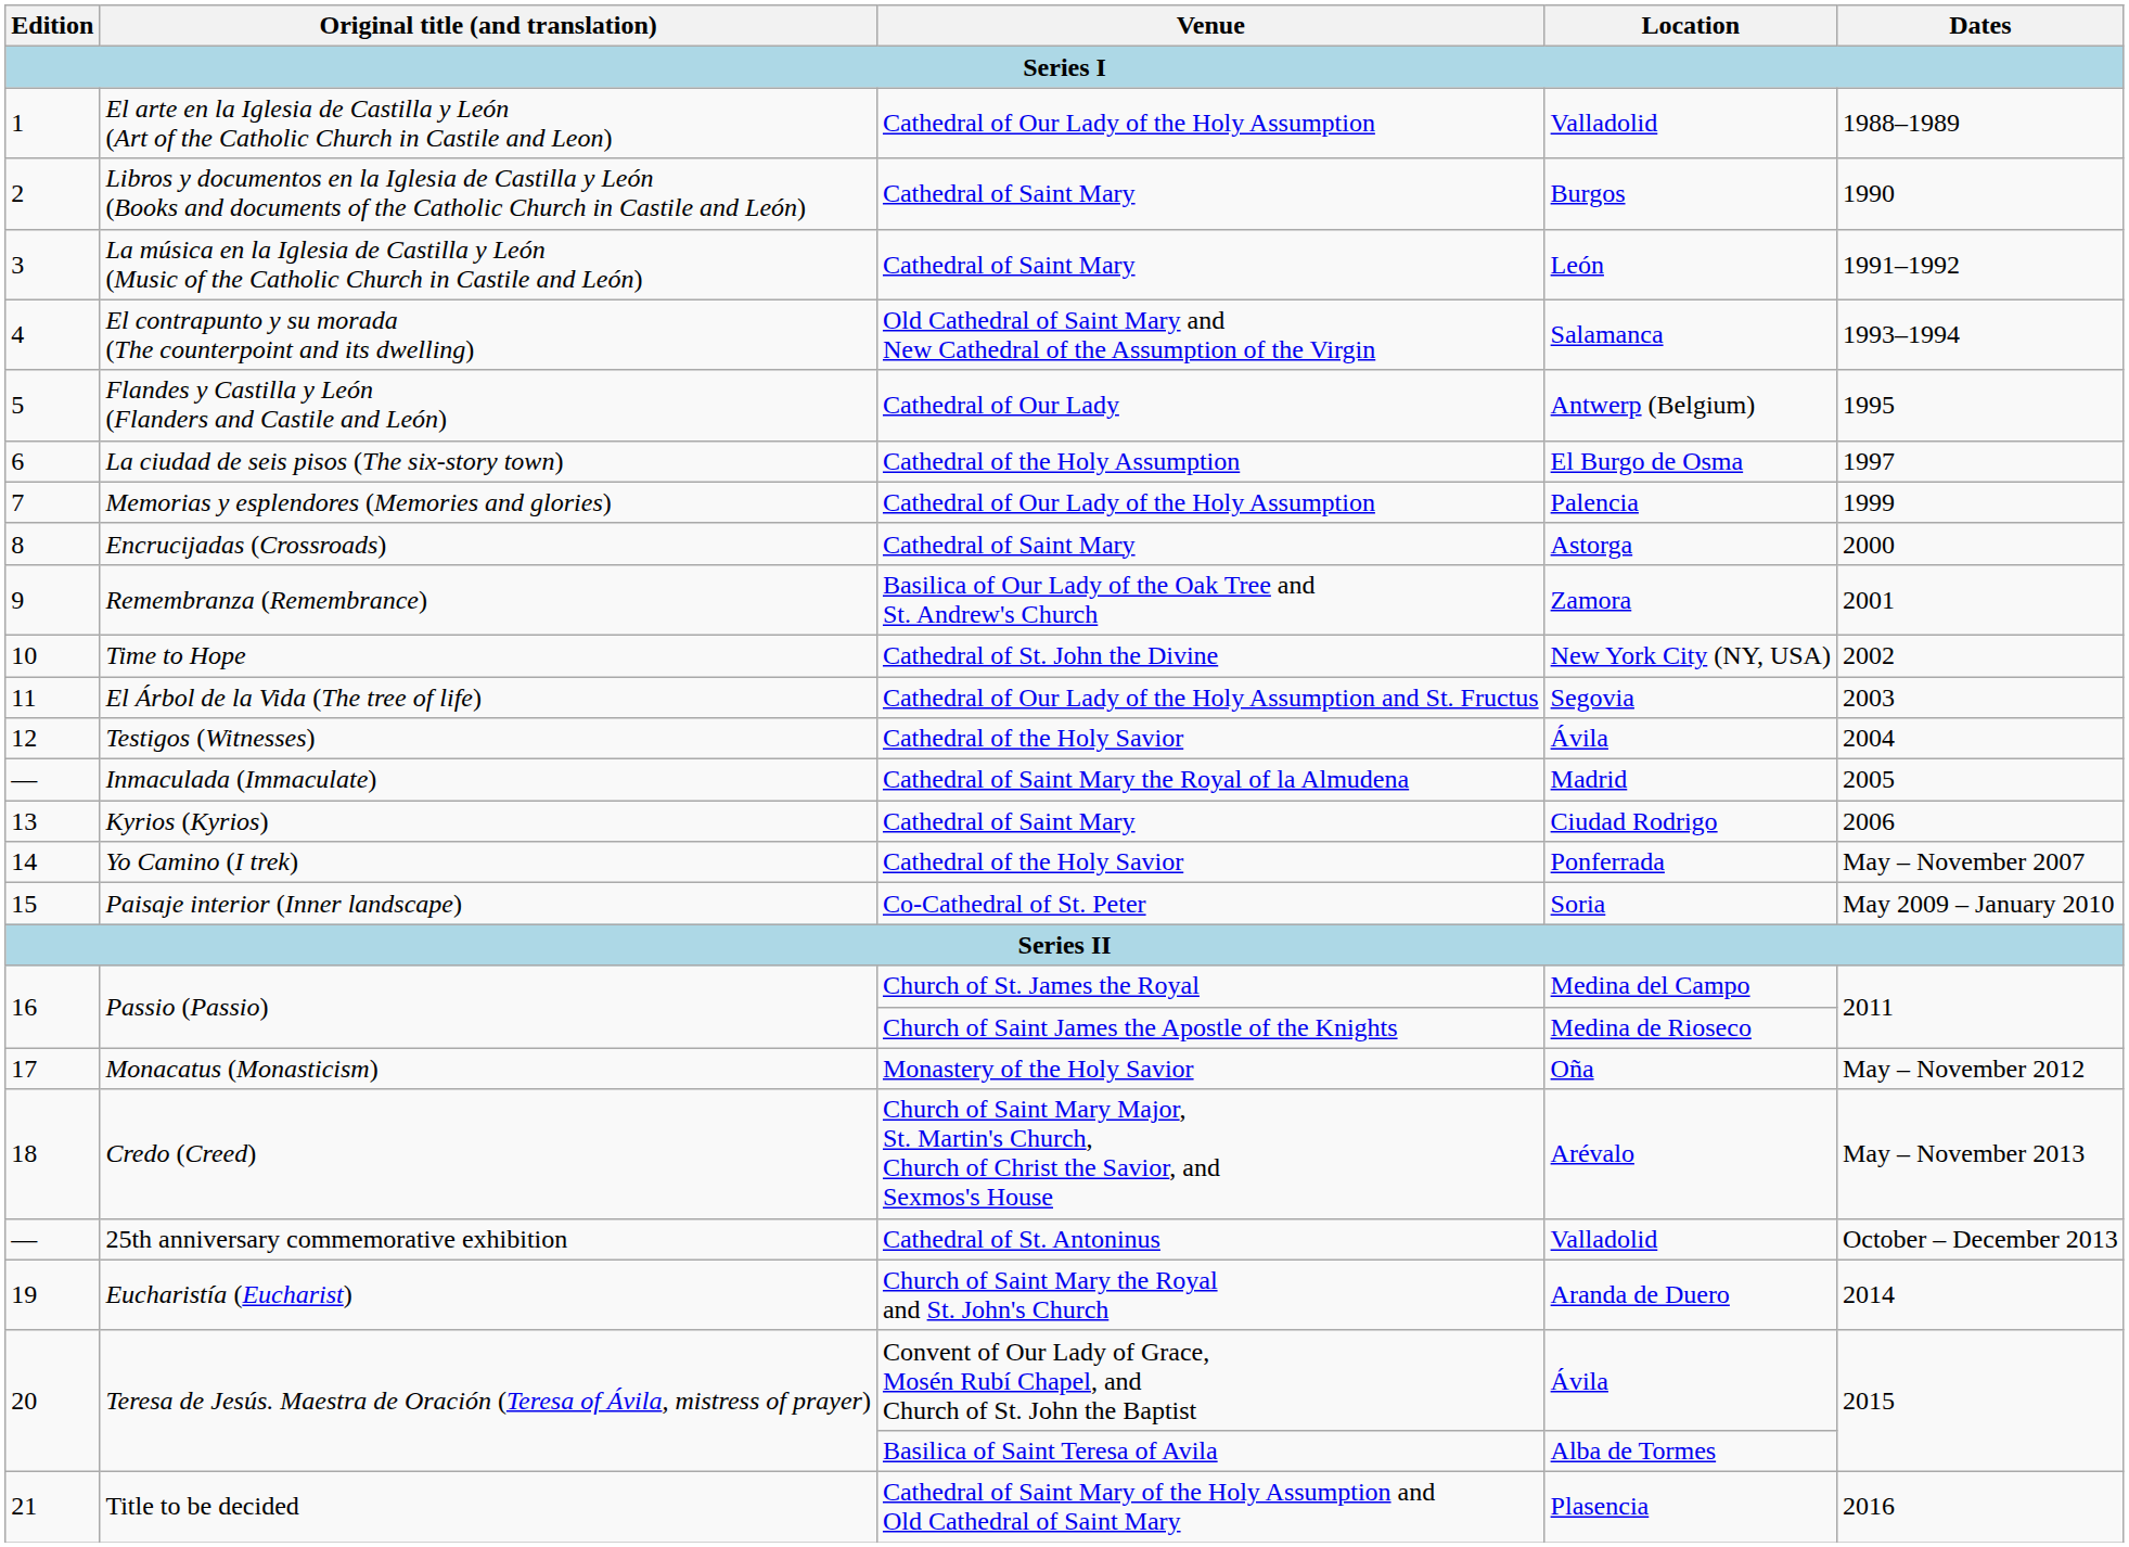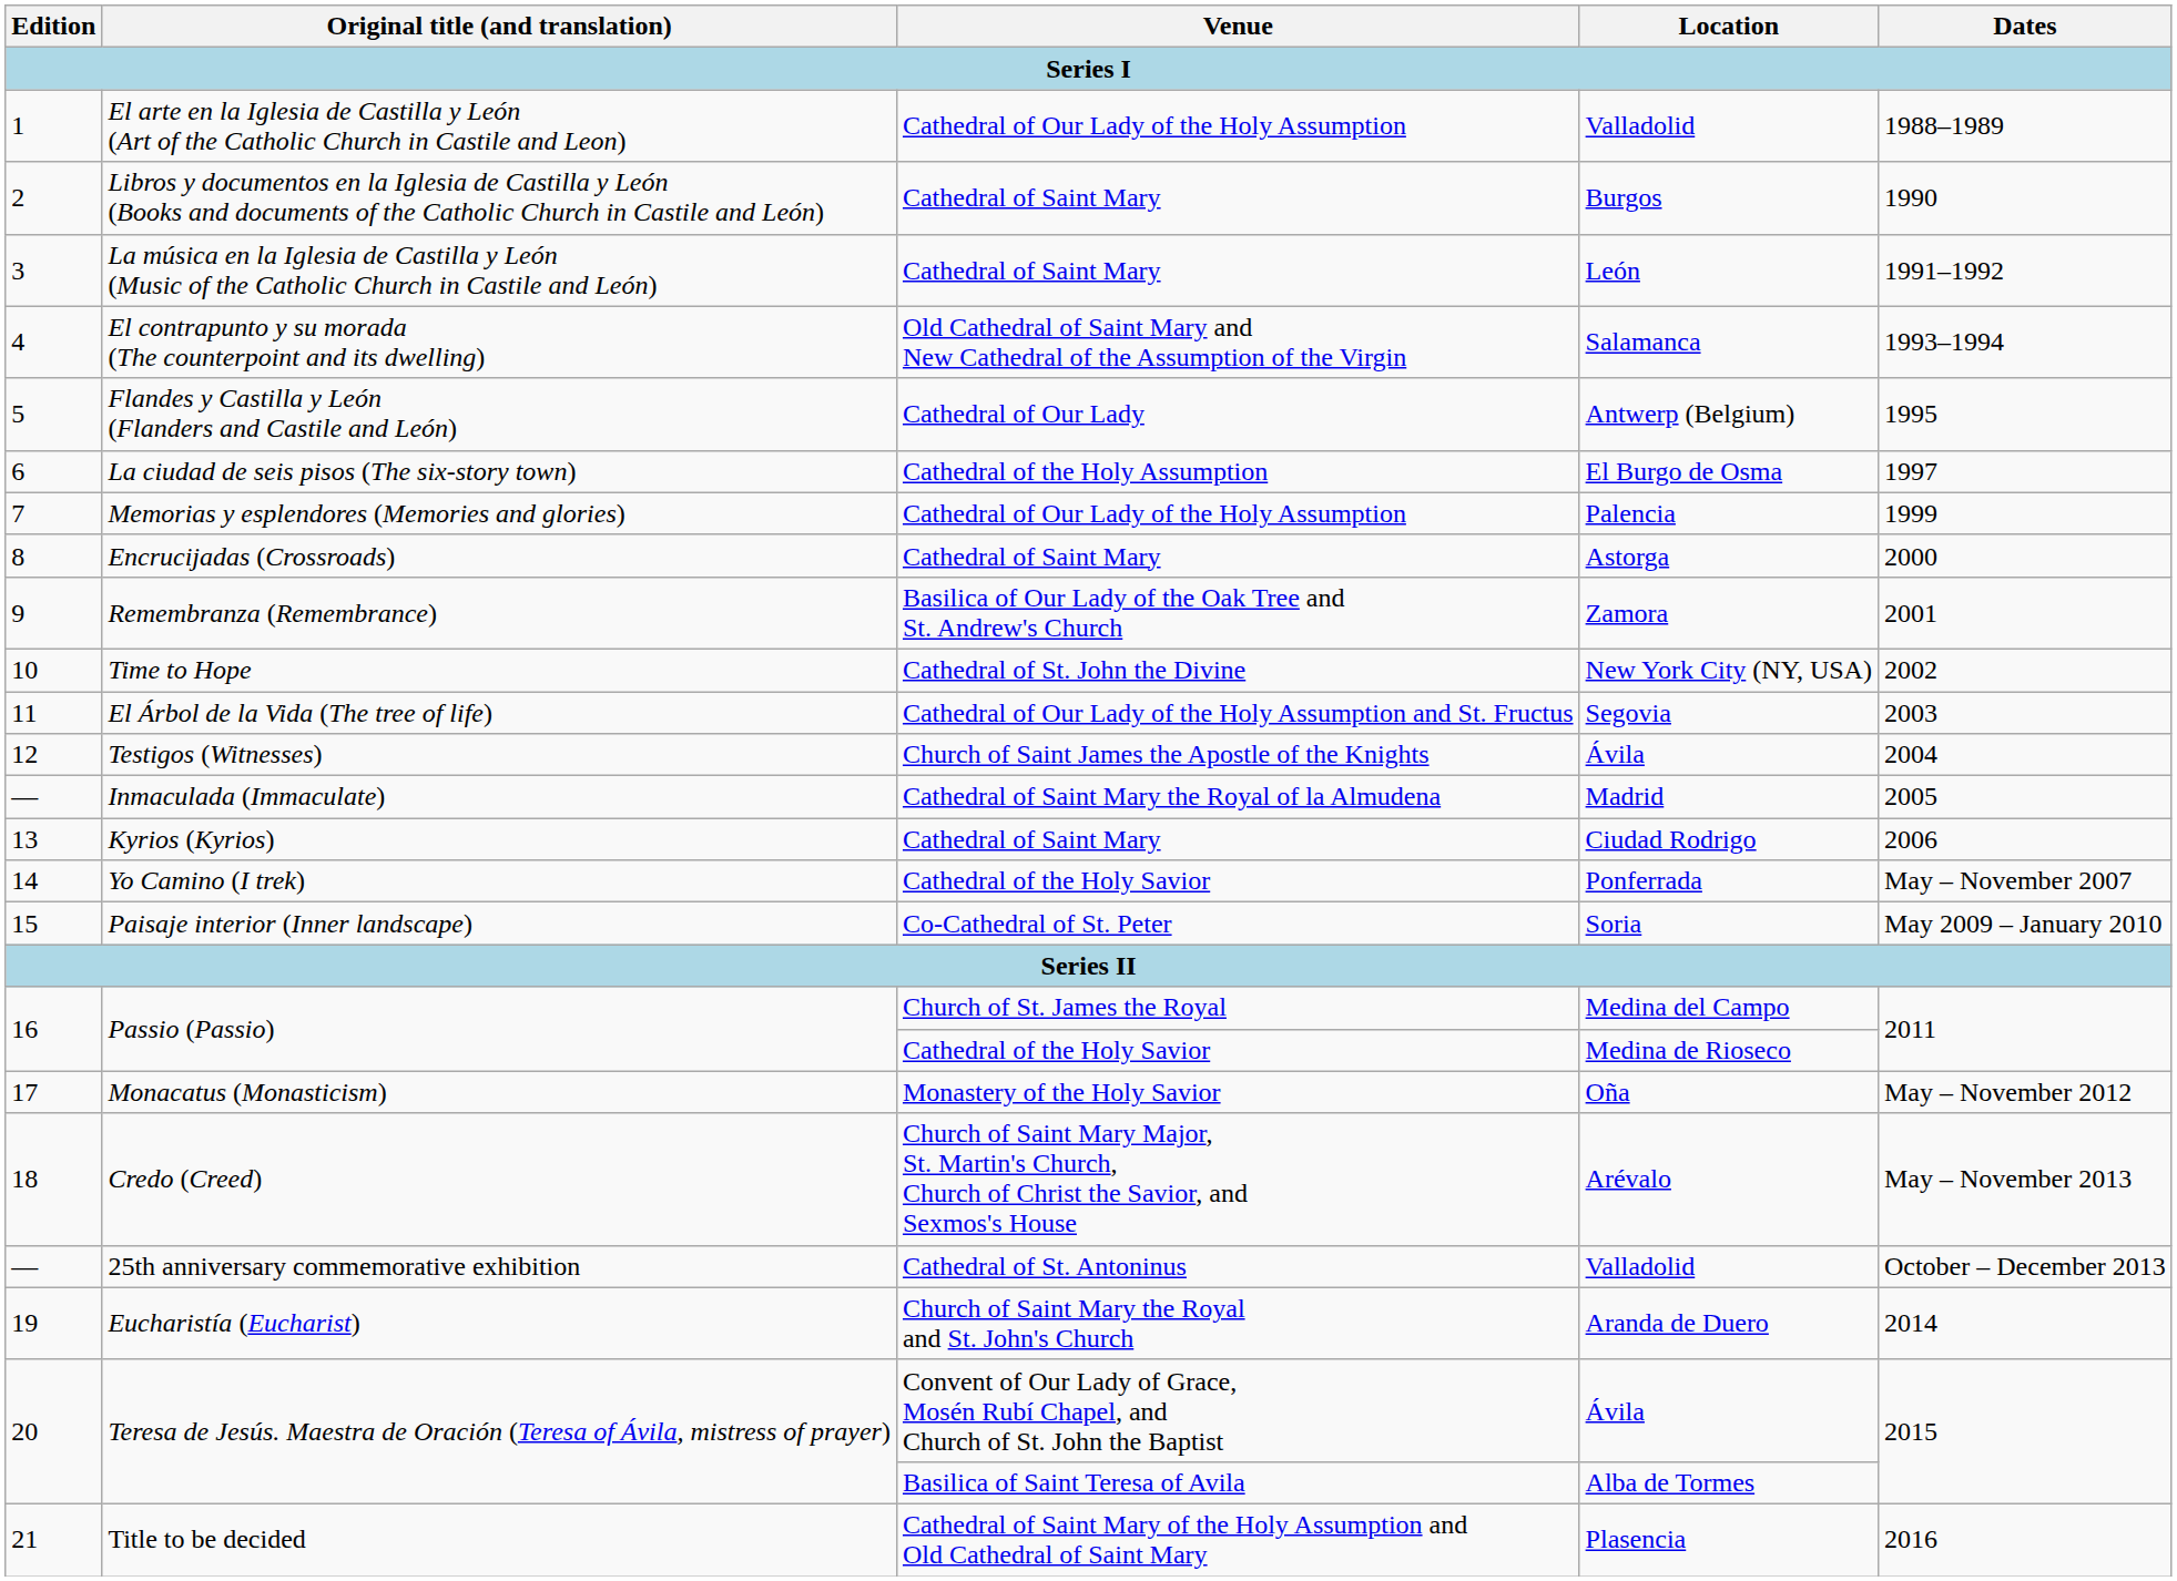 <table class="wikitable">
 <tr>
 <th>Edition</th>
 <th>Original title (and translation)</th>
 <th>Venue</th>
 <th>Location</th>
 <th>Dates</th>
 </tr>
 <tr>
 <th colspan="5" style="background-color:lightblue">Series I</th>
 </tr>
 <tr>
 <td>1</td>
 <td><em>El arte en la Iglesia de Castilla y León</em> <br> (<em>Art of the Catholic Church in Castile and Leon</em>)</td>
 <td><a href='#'>Cathedral of Our Lady of the Holy Assumption</a></td>
 <td><a href='#'>Valladolid</a></td>
 <td>1988–1989</td>
 </tr>
 <tr>
 <td>2</td>
 <td><em>Libros y documentos en la Iglesia de Castilla y León</em> <br>  (<em>Books and documents of the Catholic Church in Castile and León</em>)</td>
 <td><a href='#'>Cathedral of Saint Mary</a></td>
 <td><a href='#'>Burgos</a></td>
 <td>1990</td>
 </tr>
 <tr>
 <td>3</td>
 <td><em>La música en la Iglesia de Castilla y León</em> <br> (<em>Music of the Catholic Church in Castile and León</em>)</td>
 <td><a href='#'>Cathedral of Saint Mary</a></td>
 <td><a href='#'>León</a></td>
 <td>1991–1992</td>
 </tr>
 <tr>
 <td>4</td>
 <td><em>El contrapunto y su morada</em> <br> (<em>The counterpoint and its dwelling</em>)</td>
 <td><a href='#'>Old Cathedral of Saint Mary</a> and <br> <a href='#'>New Cathedral of the Assumption of the Virgin</a></td>
 <td><a href='#'>Salamanca</a></td>
 <td>1993–1994</td>
 </tr>
 <tr>
 <td>5</td>
 <td><em>Flandes y Castilla y León</em> <br> (<em>Flanders and Castile and León</em>)</td>
 <td><a href='#'>Cathedral of Our Lady</a></td>
 <td><a href='#'>Antwerp</a> (Belgium)</td>
 <td>1995</td>
 </tr>
 <tr>
 <td>6</td>
 <td><em>La ciudad de seis pisos</em> (<em>The six-story town</em>)</td>
 <td><a href='#'>Cathedral of the Holy Assumption</a></td>
 <td><a href='#'>El Burgo de Osma</a></td>
 <td>1997</td>
 </tr>
 <tr>
 <td>7</td>
 <td><em>Memorias y esplendores</em> (<em>Memories and glories</em>)</td>
 <td><a href='#'>Cathedral of Our Lady of the Holy Assumption</a></td>
 <td><a href='#'>Palencia</a></td>
 <td>1999</td>
 </tr>
 <tr>
 <td>8</td>
 <td><em>Encrucijadas</em> (<em>Crossroads</em>)</td>
 <td><a href='#'>Cathedral of Saint Mary</a></td>
 <td><a href='#'>Astorga</a></td>
 <td>2000</td>
 </tr>
 <tr>
 <td>9</td>
 <td><em>Remembranza</em> (<em>Remembrance</em>)</td>
 <td><a href='#'>Basilica of Our Lady of the Oak Tree</a> and <br> <a href='#'>St. Andrew's Church</a></td>
 <td><a href='#'>Zamora</a></td>
 <td>2001</td>
 </tr>
 <tr>
 <td>10</td>
 <td><em>Time to Hope</em></td>
 <td><a href='#'>Cathedral of St. John the Divine</a></td>
 <td><a href='#'>New York City</a> (NY, USA)</td>
 <td>2002</td>
 </tr>
 <tr>
 <td>11</td>
 <td><em>El Árbol de la Vida</em> (<em>The tree of life</em>)</td>
 <td><a href='#'>Cathedral of Our Lady of the Holy Assumption and St. Fructus</a></td>
 <td><a href='#'>Segovia</a></td>
 <td>2003</td>
 </tr>
 <tr>
 <td>12</td>
 <td><em>Testigos</em> (<em>Witnesses</em>)</td>
-<td><a href='#'>Cathedral of the Holy Savior</a></td>
+<td><a href='#'>Church of Saint James the Apostle of the Knights</a></td>
 <td><a href='#'>Ávila</a></td>
 <td>2004</td>
 </tr>
 <tr>
 <td>—</td>
 <td><em>Inmaculada</em> (<em>Immaculate</em>)</td>
 <td><a href='#'>Cathedral of Saint Mary the Royal of la Almudena</a></td>
 <td><a href='#'>Madrid</a></td>
 <td>2005</td>
 </tr>
 <tr>
 <td>13</td>
 <td><em>Kyrios</em> (<em>Kyrios</em>)</td>
 <td><a href='#'>Cathedral of Saint Mary</a></td>
 <td><a href='#'>Ciudad Rodrigo</a></td>
 <td>2006</td>
 </tr>
 <tr>
 <td>14</td>
 <td><em>Yo Camino</em> (<em>I trek</em>)</td>
 <td><a href='#'>Cathedral of the Holy Savior</a></td>
 <td><a href='#'>Ponferrada</a></td>
 <td>May – November 2007</td>
 </tr>
 <tr>
 <td>15</td>
 <td><em>Paisaje interior</em> (<em>Inner landscape</em>)</td>
 <td><a href='#'>Co-Cathedral of St. Peter</a></td>
 <td><a href='#'>Soria</a></td>
 <td>May 2009 – January 2010</td>
 </tr>
 <tr>
 <th colspan="5" style="background-color:lightblue">Series II</th>
 </tr>
 <tr>
 <td rowspan="2">16</td>
 <td rowspan="2"><em>Passio</em> (<em>Passio</em>)</td>
 <td><a href='#'>Church of St. James the Royal</a></td>
 <td><a href='#'>Medina del Campo</a></td>
 <td rowspan="2">2011</td>
 </tr>
 <tr>
-<td><a href='#'>Church of Saint James the Apostle of the Knights</a></td>
+<td><a href='#'>Cathedral of the Holy Savior</a></td>
 <td><a href='#'>Medina de Rioseco</a></td>
 </tr>
 <tr>
 <td>17</td>
 <td><em>Monacatus</em> (<em>Monasticism</em>)</td>
 <td><a href='#'>Monastery of the Holy Savior</a></td>
 <td><a href='#'>Oña</a></td>
 <td>May – November 2012</td>
 </tr>
 <tr>
 <td>18</td>
 <td><em>Credo</em> (<em>Creed</em>)</td>
 <td><a href='#'>Church of Saint Mary Major</a>, <br> <a href='#'>St. Martin's Church</a>, <br> <a href='#'>Church of Christ the Savior</a>, and <br> <a href='#'>Sexmos's House</a></td>
 <td><a href='#'>Arévalo</a></td>
 <td>May – November 2013</td>
 </tr>
 <tr>
 <td>—</td>
 <td>25th anniversary commemorative exhibition</td>
 <td><a href='#'>Cathedral of St. Antoninus</a></td>
 <td><a href='#'>Valladolid</a></td>
 <td>October – December 2013</td>
 </tr>
 <tr>
 <td>19</td>
 <td><em>Eucharistía</em> (<em><a href='#'>Eucharist</a></em>)</td>
 <td><a href='#'>Church of Saint Mary the Royal</a> <br> and <a href='#'>St. John's Church</a></td>
 <td><a href='#'>Aranda de Duero</a></td>
 <td>2014</td>
 </tr>
 <tr>
 <td rowspan="2">20</td>
 <td rowspan="2"><em>Teresa de Jesús. Maestra de Oración</em> (<em><a href='#'>Teresa of Ávila</a>, mistress of prayer</em>)</td>
 <td>Convent of Our Lady of Grace, <br> <a href='#'>Mosén Rubí Chapel</a>, and <br> Church of St. John the Baptist</td>
 <td><a href='#'>Ávila</a></td>
 <td rowspan="2">2015</td>
 </tr>
 <tr>
 <td><a href='#'>Basilica of Saint Teresa of Avila</a></td>
 <td><a href='#'>Alba de Tormes</a></td>
 </tr>
 <tr>
 <td>21</td>
 <td>Title to be decided</td>
 <td><a href='#'>Cathedral of Saint Mary of the Holy Assumption</a> and <br> <a href='#'>Old Cathedral of Saint Mary</a></td>
 <td><a href='#'>Plasencia</a></td>
 <td>2016</td>
 </tr>
 </table>
